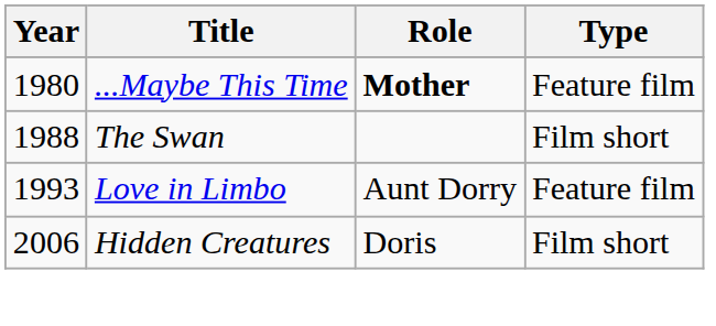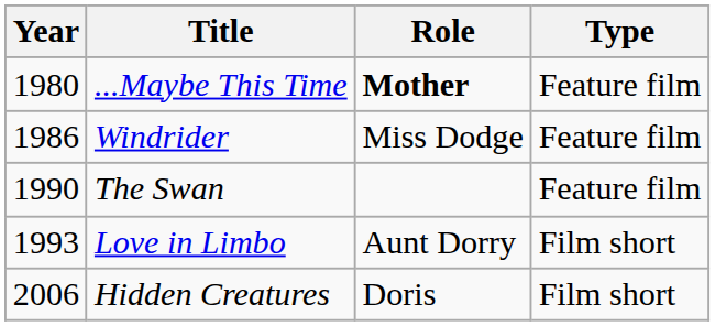 <table class="wikitable">
 <tr>
 <th>Year</th>
 <th>Title</th>
 <th>Role</th>
 <th>Type</th>
 </tr>
 <tr>
 <td>1980</td>
 <td><em><a href='#'>...Maybe This Time</a></em></td>
 <td><strong>Mother</strong></td>
 <td>Feature film</td>
 </tr>
 <tr>
-<td>1988</td>
+<td>1986</td>
+<td><em><a href='#'>Windrider</a></em></td>
+<td>Miss Dodge</td>
+<td>Feature film</td>
+</tr>
+<tr>
+<td>1990</td>
 <td><em>The Swan</em></td>
 <td></td>
-<td>Film short</td>
+<td>Feature film</td>
 </tr>
 <tr>
 <td>1993</td>
 <td><em><a href='#'>Love in Limbo</a></em></td>
 <td>Aunt Dorry</td>
-<td>Feature film</td>
+<td>Film short</td>
 </tr>
 <tr>
 <td>2006</td>
 <td><em>Hidden Creatures</em></td>
 <td>Doris</td>
 <td>Film short</td>
 </tr>
 </table>
